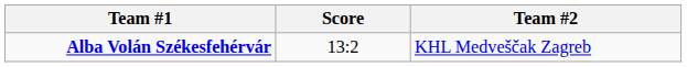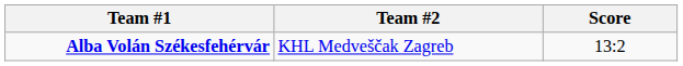 <table class="wikitable" style="text-align: center;">
 <tr>
 <th width=22%>Team #1</th>
+<th width=22%>Team #2</th>
 <th width=11%>Score</th>
-<th width=22%>Team #2</th>
 </tr>
 <tr>
 <td style="text-align: right;"><strong><a href='#'>Alba Volán Székesfehérvár</a></strong> </td>
+<td style="text-align: left;"> <a href='#'>KHL Medveščak Zagreb</a></td>
 <td>13:2</td>
-<td style="text-align: left;"> <a href='#'>KHL Medveščak Zagreb</a></td>
 </tr>
 </table>
